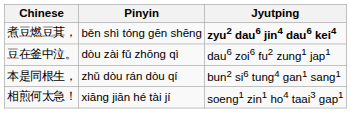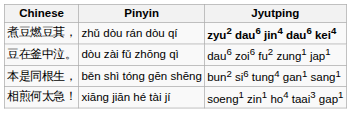 <table class="wikitable">
 <tr>
 <th>Chinese</th>
 <th>Pinyin</th>
 <th>Jyutping</th>
 </tr>
 <tr>
 <td>煮豆燃豆萁，</td>
-<td>běn shì tóng gēn shēng</td>
+<td>zhǔ dòu rán dòu qí</td>
 <td><strong>zyu<sup>2</sup> dau<sup>6</sup> jin<sup>4</sup> dau<sup>6</sup> kei<sup>4</sup></strong></td>
 </tr>
 <tr>
 <td>豆在釜中泣。</td>
 <td>dòu zài fǔ zhōng qì</td>
 <td>dau<sup>6</sup> zoi<sup>6</sup> fu<sup>2</sup> zung<sup>1</sup> jap<sup>1</sup></td>
 </tr>
 <tr>
 <td>本是同根生，</td>
-<td>zhǔ dòu rán dòu qí</td>
+<td>běn shì tóng gēn shēng</td>
 <td>bun<sup>2</sup> si<sup>6</sup> tung<sup>4</sup> gan<sup>1</sup> sang<sup>1</sup></td>
 </tr>
 <tr>
 <td>相煎何太急！</td>
 <td>xiāng jiān hé tài jí</td>
 <td>soeng<sup>1</sup> zin<sup>1</sup> ho<sup>4</sup> taai<sup>3</sup> gap<sup>1</sup></td>
 </tr>
 </table>
